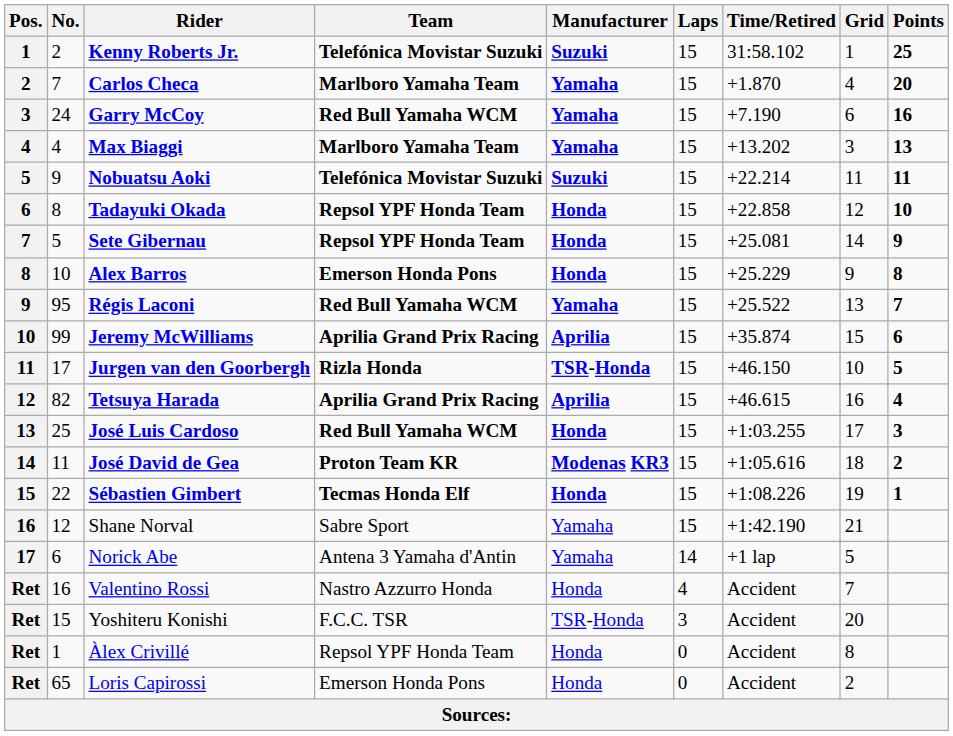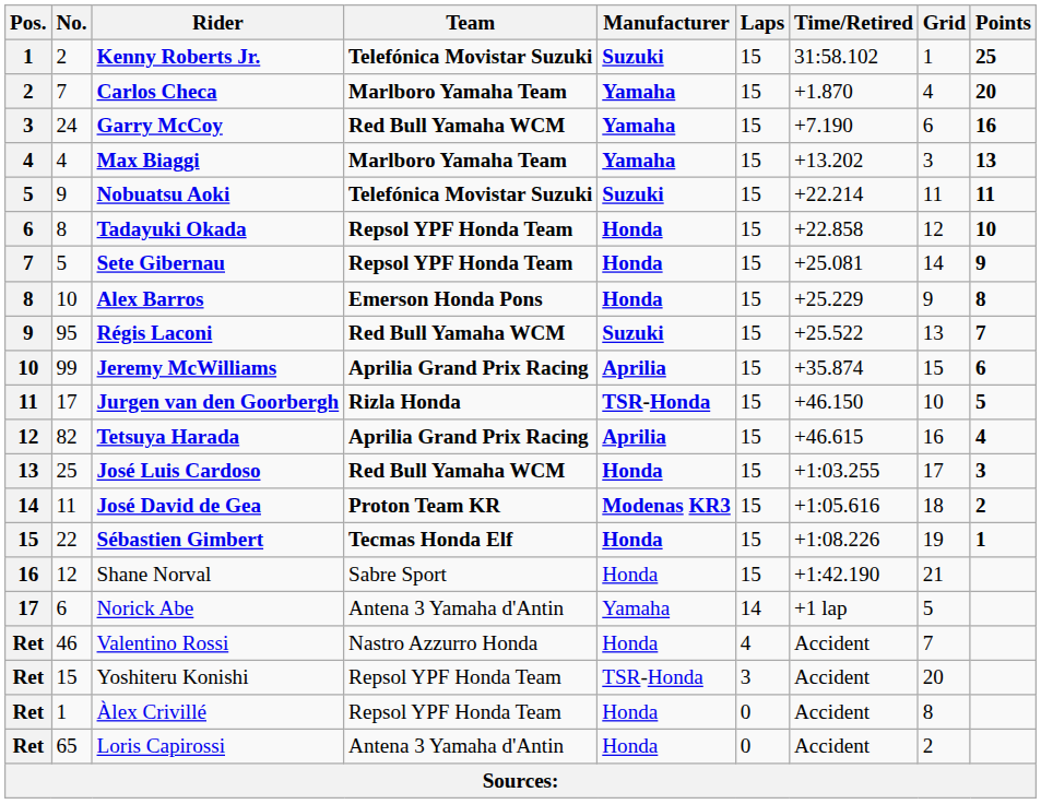 <table class="wikitable" style="font-size: 95%;">
 <tr>
 <th>Pos.</th>
 <th>No.</th>
 <th>Rider</th>
 <th>Team</th>
 <th>Manufacturer</th>
 <th>Laps</th>
 <th>Time/Retired</th>
 <th>Grid</th>
 <th>Points</th>
 </tr>
 <tr>
 <th>1</th>
 <td>2</td>
 <td> <strong><a href='#'>Kenny Roberts Jr.</a></strong></td>
 <td><strong>Telefónica Movistar Suzuki</strong></td>
 <td><strong><a href='#'>Suzuki</a></strong></td>
 <td>15</td>
 <td>31:58.102</td>
 <td>1</td>
 <td><strong>25</strong></td>
 </tr>
 <tr>
 <th>2</th>
 <td>7</td>
 <td> <strong><a href='#'>Carlos Checa</a></strong></td>
 <td><strong>Marlboro Yamaha Team</strong></td>
 <td><strong><a href='#'>Yamaha</a></strong></td>
 <td>15</td>
 <td>+1.870</td>
 <td>4</td>
 <td><strong>20</strong></td>
 </tr>
 <tr>
 <th>3</th>
 <td>24</td>
 <td> <strong><a href='#'>Garry McCoy</a></strong></td>
 <td><strong>Red Bull Yamaha WCM</strong></td>
 <td><strong><a href='#'>Yamaha</a></strong></td>
 <td>15</td>
 <td>+7.190</td>
 <td>6</td>
 <td><strong>16</strong></td>
 </tr>
 <tr>
 <th>4</th>
 <td>4</td>
 <td> <strong><a href='#'>Max Biaggi</a></strong></td>
 <td><strong>Marlboro Yamaha Team</strong></td>
 <td><strong><a href='#'>Yamaha</a></strong></td>
 <td>15</td>
 <td>+13.202</td>
 <td>3</td>
 <td><strong>13</strong></td>
 </tr>
 <tr>
 <th>5</th>
 <td>9</td>
 <td> <strong><a href='#'>Nobuatsu Aoki</a></strong></td>
 <td><strong>Telefónica Movistar Suzuki</strong></td>
 <td><strong><a href='#'>Suzuki</a></strong></td>
 <td>15</td>
 <td>+22.214</td>
 <td>11</td>
 <td><strong>11</strong></td>
 </tr>
 <tr>
 <th>6</th>
 <td>8</td>
 <td> <strong><a href='#'>Tadayuki Okada</a></strong></td>
 <td><strong>Repsol YPF Honda Team</strong></td>
 <td><strong><a href='#'>Honda</a></strong></td>
 <td>15</td>
 <td>+22.858</td>
 <td>12</td>
 <td><strong>10</strong></td>
 </tr>
 <tr>
 <th>7</th>
 <td>5</td>
 <td> <strong><a href='#'>Sete Gibernau</a></strong></td>
 <td><strong>Repsol YPF Honda Team</strong></td>
 <td><strong><a href='#'>Honda</a></strong></td>
 <td>15</td>
 <td>+25.081</td>
 <td>14</td>
 <td><strong>9</strong></td>
 </tr>
 <tr>
 <th>8</th>
 <td>10</td>
 <td> <strong><a href='#'>Alex Barros</a></strong></td>
 <td><strong>Emerson Honda Pons</strong></td>
 <td><strong><a href='#'>Honda</a></strong></td>
 <td>15</td>
 <td>+25.229</td>
 <td>9</td>
 <td><strong>8</strong></td>
 </tr>
 <tr>
 <th>9</th>
 <td>95</td>
 <td> <strong><a href='#'>Régis Laconi</a></strong></td>
 <td><strong>Red Bull Yamaha WCM</strong></td>
-<td><strong><a href='#'>Yamaha</a></strong></td>
+<td><strong><a href='#'>Suzuki</a></strong></td>
 <td>15</td>
 <td>+25.522</td>
 <td>13</td>
 <td><strong>7</strong></td>
 </tr>
 <tr>
 <th>10</th>
 <td>99</td>
 <td> <strong><a href='#'>Jeremy McWilliams</a></strong></td>
 <td><strong>Aprilia Grand Prix Racing</strong></td>
 <td><strong><a href='#'>Aprilia</a></strong></td>
 <td>15</td>
 <td>+35.874</td>
 <td>15</td>
 <td><strong>6</strong></td>
 </tr>
 <tr>
 <th>11</th>
 <td>17</td>
 <td> <strong><a href='#'>Jurgen van den Goorbergh</a></strong></td>
 <td><strong>Rizla Honda</strong></td>
 <td><strong><a href='#'>TSR</a>-<a href='#'>Honda</a></strong></td>
 <td>15</td>
 <td>+46.150</td>
 <td>10</td>
 <td><strong>5</strong></td>
 </tr>
 <tr>
 <th>12</th>
 <td>82</td>
 <td> <strong><a href='#'>Tetsuya Harada</a></strong></td>
 <td><strong>Aprilia Grand Prix Racing</strong></td>
 <td><strong><a href='#'>Aprilia</a></strong></td>
 <td>15</td>
 <td>+46.615</td>
 <td>16</td>
 <td><strong>4</strong></td>
 </tr>
 <tr>
 <th>13</th>
 <td>25</td>
 <td> <strong><a href='#'>José Luis Cardoso</a></strong></td>
 <td><strong>Red Bull Yamaha WCM</strong></td>
 <td><strong><a href='#'>Honda</a></strong></td>
 <td>15</td>
 <td>+1:03.255</td>
 <td>17</td>
 <td><strong>3</strong></td>
 </tr>
 <tr>
 <th>14</th>
 <td>11</td>
 <td> <strong><a href='#'>José David de Gea</a></strong></td>
 <td><strong>Proton Team KR</strong></td>
 <td><strong><a href='#'>Modenas</a> <a href='#'>KR3</a></strong></td>
 <td>15</td>
 <td>+1:05.616</td>
 <td>18</td>
 <td><strong>2</strong></td>
 </tr>
 <tr>
 <th>15</th>
 <td>22</td>
 <td> <strong><a href='#'>Sébastien Gimbert</a></strong></td>
 <td><strong>Tecmas Honda Elf</strong></td>
 <td><strong><a href='#'>Honda</a></strong></td>
 <td>15</td>
 <td>+1:08.226</td>
 <td>19</td>
 <td><strong>1</strong></td>
 </tr>
 <tr>
 <th>16</th>
 <td>12</td>
 <td> Shane Norval</td>
 <td>Sabre Sport</td>
-<td><a href='#'>Yamaha</a></td>
+<td><a href='#'>Honda</a></td>
 <td>15</td>
 <td>+1:42.190</td>
 <td>21</td>
 <td></td>
 </tr>
 <tr>
 <th>17</th>
 <td>6</td>
 <td> <a href='#'>Norick Abe</a></td>
 <td>Antena 3 Yamaha d'Antin</td>
 <td><a href='#'>Yamaha</a></td>
 <td>14</td>
 <td>+1 lap</td>
 <td>5</td>
 <td></td>
 </tr>
 <tr>
 <th>Ret</th>
-<td>16</td>
+<td>46</td>
 <td> <a href='#'>Valentino Rossi</a></td>
 <td>Nastro Azzurro Honda</td>
 <td><a href='#'>Honda</a></td>
 <td>4</td>
 <td>Accident</td>
 <td>7</td>
 <td></td>
 </tr>
 <tr>
 <th>Ret</th>
 <td>15</td>
 <td> Yoshiteru Konishi</td>
-<td>F.C.C. TSR</td>
+<td>Repsol YPF Honda Team</td>
 <td><a href='#'>TSR</a>-<a href='#'>Honda</a></td>
 <td>3</td>
 <td>Accident</td>
 <td>20</td>
 <td></td>
 </tr>
 <tr>
 <th>Ret</th>
 <td>1</td>
 <td> <a href='#'>Àlex Crivillé</a></td>
 <td>Repsol YPF Honda Team</td>
 <td><a href='#'>Honda</a></td>
 <td>0</td>
 <td>Accident</td>
 <td>8</td>
 <td></td>
 </tr>
 <tr>
 <th>Ret</th>
 <td>65</td>
 <td> <a href='#'>Loris Capirossi</a></td>
-<td>Emerson Honda Pons</td>
+<td>Antena 3 Yamaha d'Antin</td>
 <td><a href='#'>Honda</a></td>
 <td>0</td>
 <td>Accident</td>
 <td>2</td>
 <td></td>
 </tr>
 <tr>
 <th colspan=9>Sources: </th>
 </tr>
 </table>
